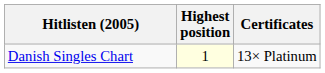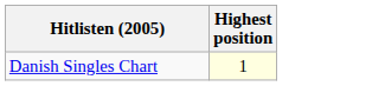 <table class="wikitable">
 <tr>
 <th align="left" width="180">Hitlisten (2005)</th>
 <th align="left">Highest<br>position</th>
-<th align="left">Certificates</th>
 </tr>
 <tr>
 <td align="left"><a href='#'>Danish Singles Chart</a></td>
 <td align="center" style="background: lightyellow;">1</td>
-<td align="center">13× Platinum</td>
 </tr>
 </table>
